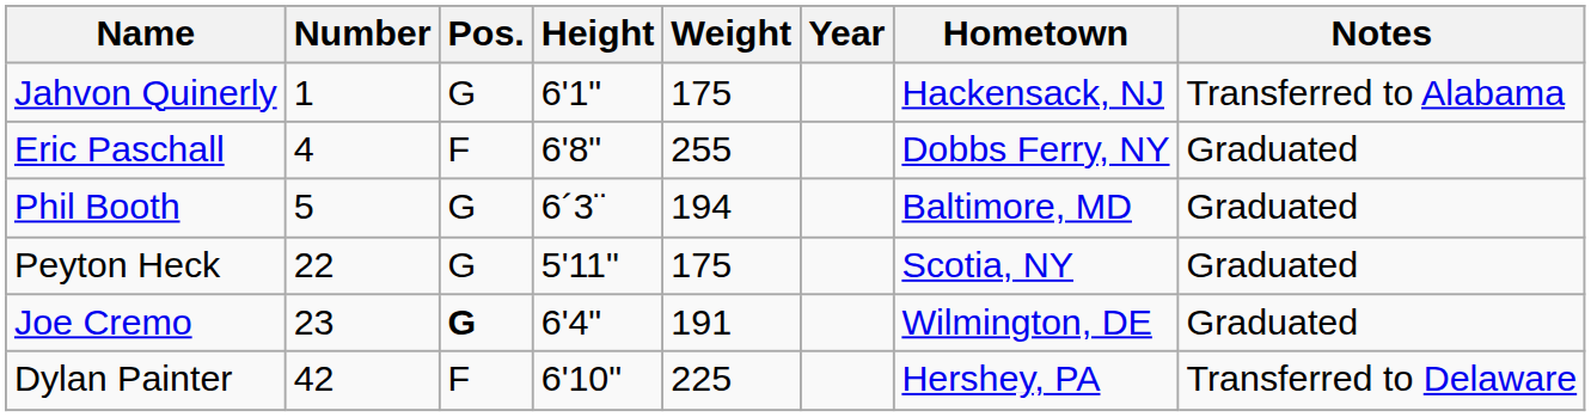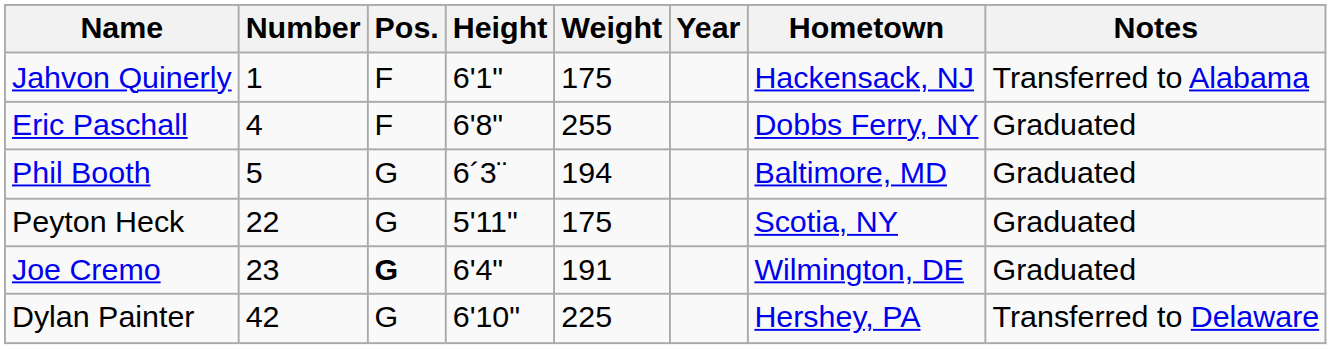 <table class="wikitable sortable" border="1">
 <tr>
 <th>Name</th>
 <th>Number</th>
 <th>Pos.</th>
 <th>Height</th>
 <th>Weight</th>
 <th>Year</th>
 <th>Hometown</th>
 <th class="unsortable">Notes</th>
 </tr>
 <tr>
 <td><a href='#'>Jahvon Quinerly</a></td>
 <td>1</td>
-<td>G</td>
+<td>F</td>
 <td>6'1"</td>
 <td>175</td>
 <td></td>
 <td><a href='#'>Hackensack, NJ</a></td>
 <td>Transferred to <a href='#'>Alabama</a></td>
 </tr>
 <tr>
 <td><a href='#'>Eric Paschall</a></td>
 <td>4</td>
 <td>F</td>
 <td>6'8"</td>
 <td>255</td>
 <td></td>
 <td><a href='#'>Dobbs Ferry, NY</a></td>
 <td>Graduated</td>
 </tr>
 <tr>
 <td><a href='#'>Phil Booth</a></td>
 <td>5</td>
 <td>G</td>
 <td>6´3¨</td>
 <td>194</td>
 <td></td>
 <td><a href='#'>Baltimore, MD</a></td>
 <td>Graduated</td>
 </tr>
 <tr>
 <td>Peyton Heck</td>
 <td>22</td>
 <td>G</td>
 <td>5'11"</td>
 <td>175</td>
 <td></td>
 <td><a href='#'>Scotia, NY</a></td>
 <td>Graduated</td>
 </tr>
 <tr>
 <td><a href='#'>Joe Cremo</a></td>
 <td>23</td>
 <td><strong>G</strong></td>
 <td>6'4"</td>
 <td>191</td>
 <td></td>
 <td><a href='#'>Wilmington, DE</a></td>
 <td>Graduated</td>
 </tr>
 <tr>
 <td>Dylan Painter</td>
 <td>42</td>
-<td>F</td>
+<td>G</td>
 <td>6'10"</td>
 <td>225</td>
 <td></td>
 <td><a href='#'>Hershey, PA</a></td>
 <td>Transferred to <a href='#'>Delaware</a></td>
 </tr>
 </table>
